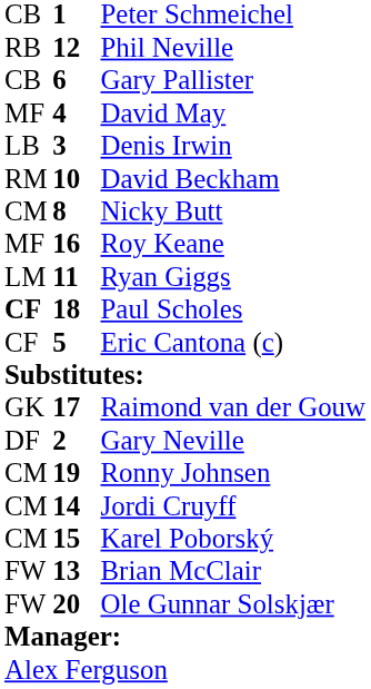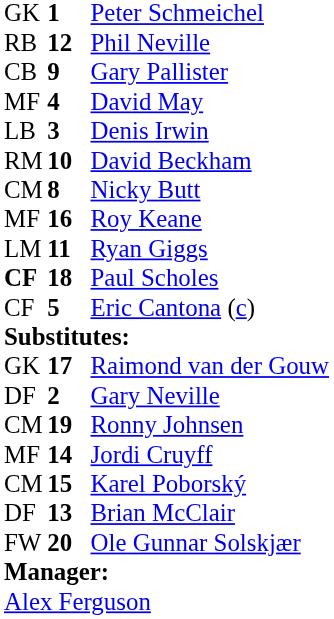 <table style="font-size: 90%" cellspacing="0" cellpadding="0">
 <tr>
 <td colspan="4"></td>
 </tr>
 <tr>
 <th width="25"></th>
 <th width="25"></th>
 </tr>
 <tr>
-<td>CB</td>
+<td>GK</td>
 <td><strong>1</strong></td>
 <td> <a href='#'>Peter Schmeichel</a></td>
 </tr>
 <tr>
 <td>RB</td>
 <td><strong>12</strong></td>
 <td> <a href='#'>Phil Neville</a></td>
 </tr>
 <tr>
 <td>CB</td>
-<td><strong>6</strong></td>
+<td><strong>9</strong></td>
 <td> <a href='#'>Gary Pallister</a></td>
 </tr>
 <tr>
 <td>MF</td>
 <td><strong>4</strong></td>
 <td> <a href='#'>David May</a></td>
 </tr>
 <tr>
 <td>LB</td>
 <td><strong>3</strong></td>
 <td> <a href='#'>Denis Irwin</a></td>
 <td></td>
 <td></td>
 </tr>
 <tr>
 <td>RM</td>
 <td><strong>10</strong></td>
 <td> <a href='#'>David Beckham</a></td>
 </tr>
 <tr>
 <td>CM</td>
 <td><strong>8</strong></td>
 <td> <a href='#'>Nicky Butt</a></td>
 <td></td>
 <td></td>
 </tr>
 <tr>
 <td>MF</td>
 <td><strong>16</strong></td>
 <td> <a href='#'>Roy Keane</a></td>
 <td></td>
 </tr>
 <tr>
 <td>LM</td>
 <td><strong>11</strong></td>
 <td> <a href='#'>Ryan Giggs</a></td>
 </tr>
 <tr>
 <td><strong>CF</strong></td>
 <td><strong>18</strong></td>
 <td> <a href='#'>Paul Scholes</a></td>
 <td></td>
 <td></td>
 </tr>
 <tr>
 <td>CF</td>
 <td><strong>5</strong></td>
 <td> <a href='#'>Eric Cantona</a> (<a href='#'>c</a>)</td>
 <td></td>
 </tr>
 <tr>
 <td colspan=4><strong>Substitutes:</strong></td>
 </tr>
 <tr>
 <td>GK</td>
 <td><strong>17</strong></td>
 <td> <a href='#'>Raimond van der Gouw</a></td>
 </tr>
 <tr>
 <td>DF</td>
 <td><strong>2</strong></td>
 <td> <a href='#'>Gary Neville</a></td>
 <td></td>
 <td></td>
 </tr>
 <tr>
 <td>CM</td>
 <td><strong>19</strong></td>
 <td> <a href='#'>Ronny Johnsen</a></td>
 </tr>
 <tr>
-<td>CM</td>
+<td>MF</td>
 <td><strong>14</strong></td>
 <td> <a href='#'>Jordi Cruyff</a></td>
 <td></td>
 <td></td>
 </tr>
 <tr>
 <td>CM</td>
 <td><strong>15</strong></td>
 <td> <a href='#'>Karel Poborský</a></td>
 <td></td>
 <td></td>
 </tr>
 <tr>
-<td>FW</td>
+<td>DF</td>
 <td><strong>13</strong></td>
 <td> <a href='#'>Brian McClair</a></td>
 </tr>
 <tr>
 <td>FW</td>
 <td><strong>20</strong></td>
 <td> <a href='#'>Ole Gunnar Solskjær</a></td>
 </tr>
 <tr>
 <td colspan=4><strong>Manager:</strong></td>
 </tr>
 <tr>
 <td colspan="4"> <a href='#'>Alex Ferguson</a></td>
 </tr>
 </table>
